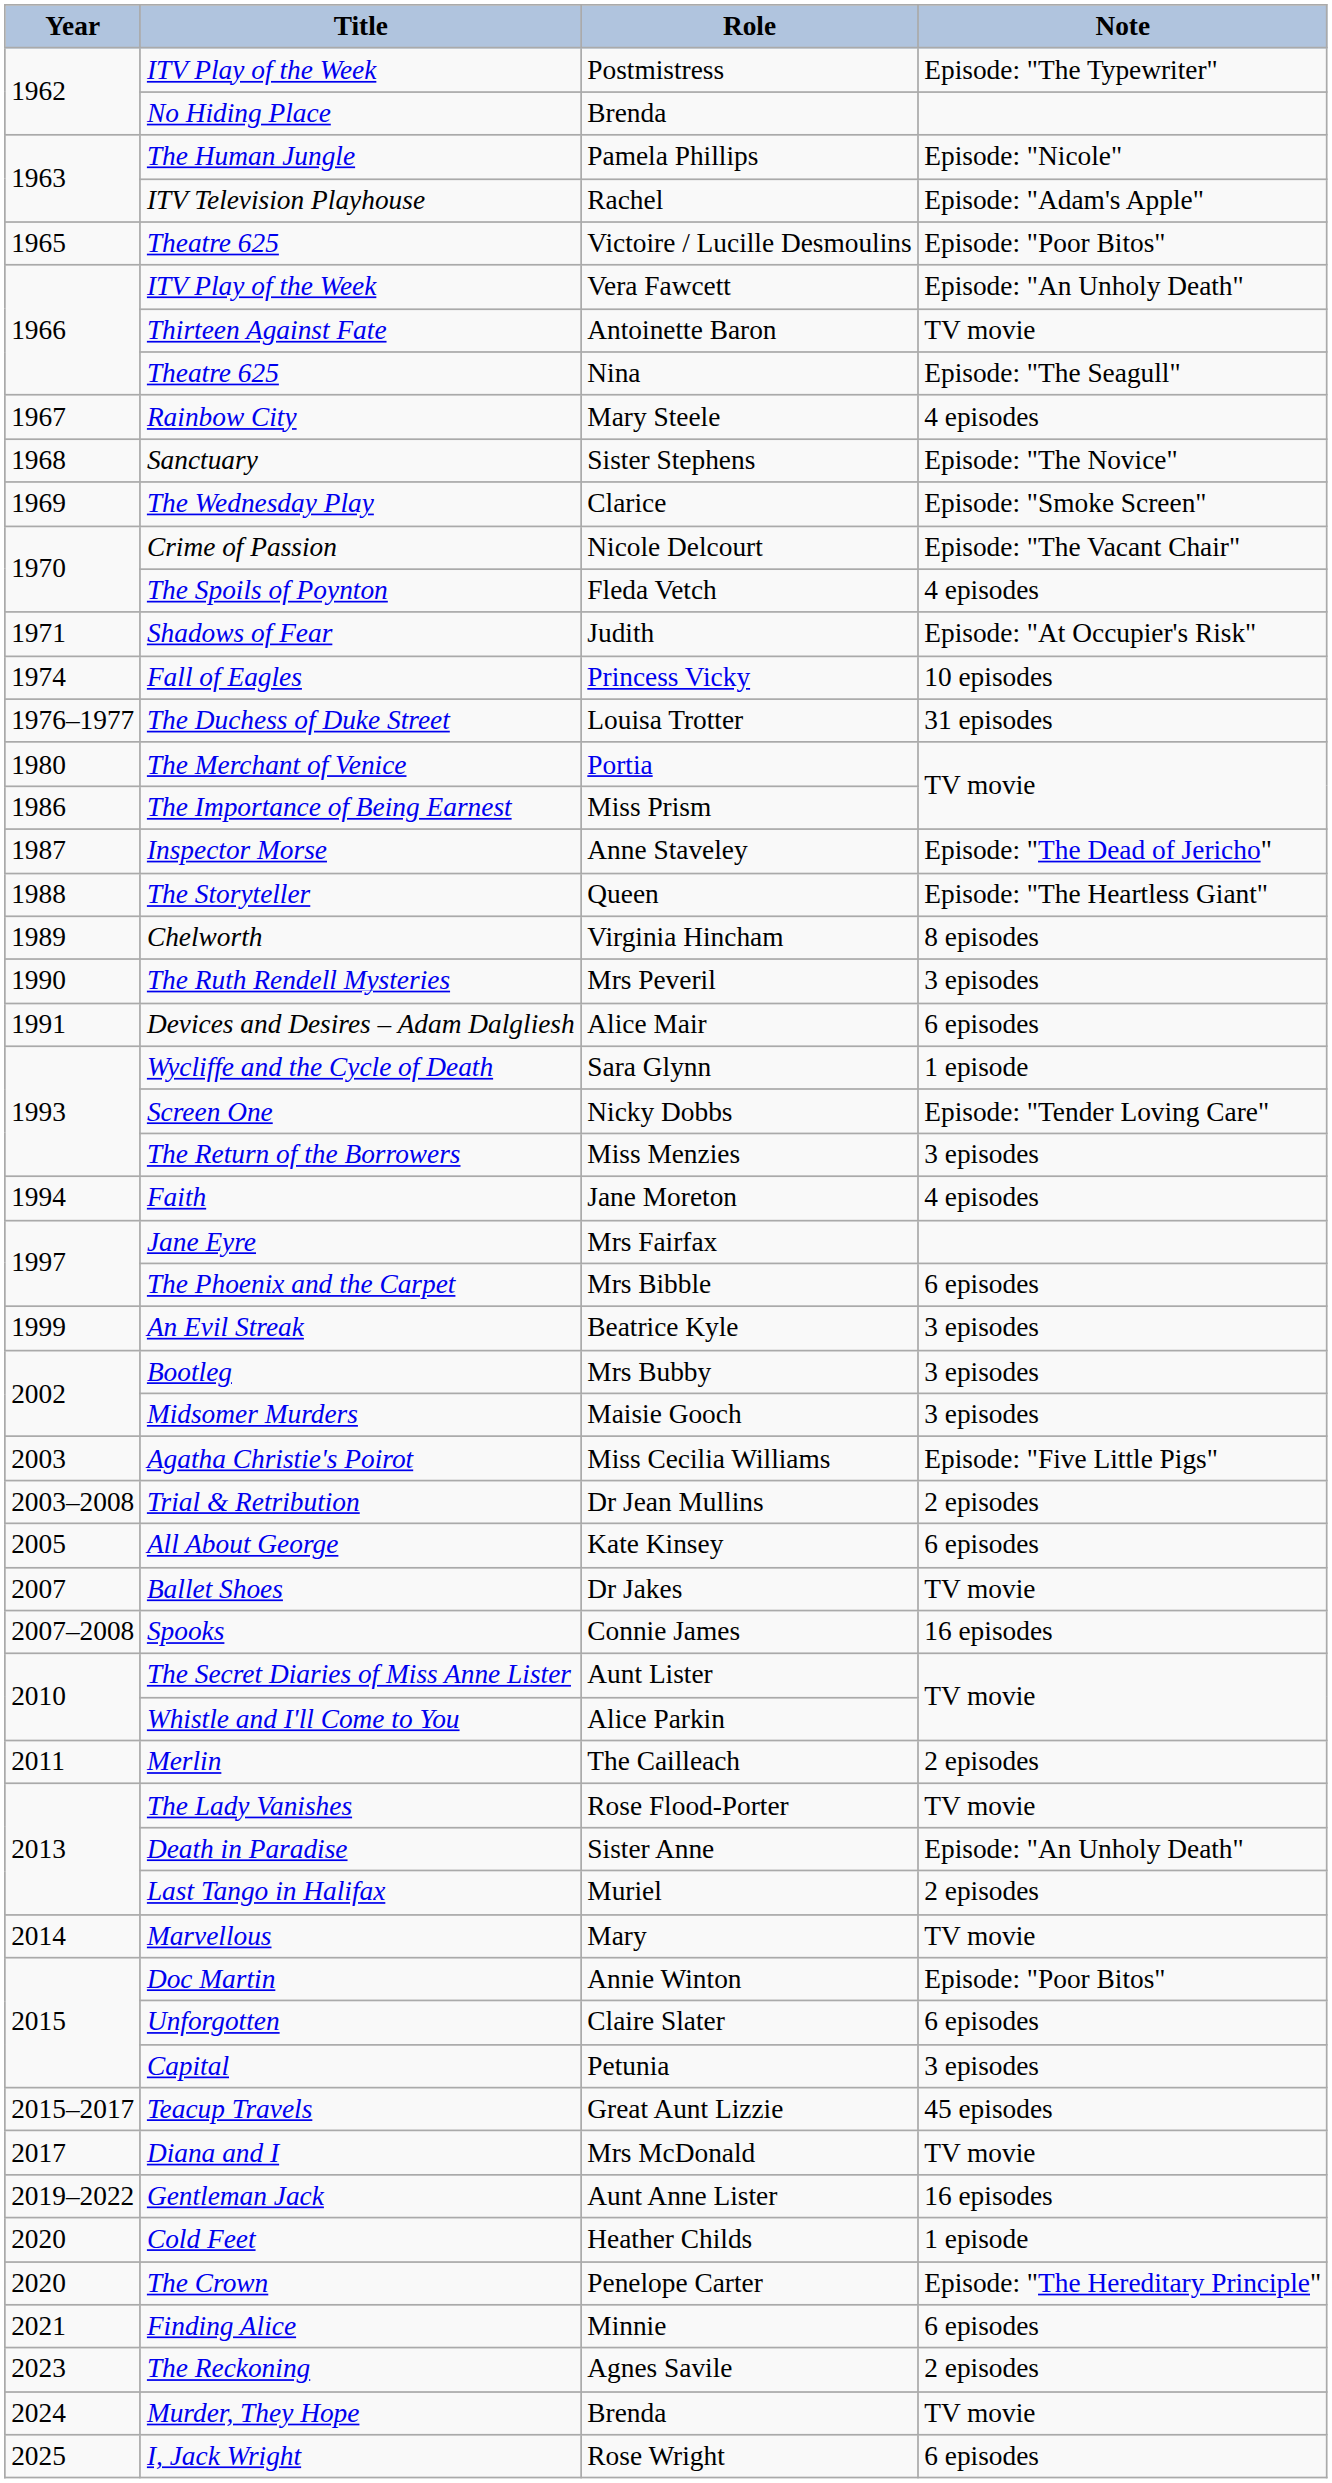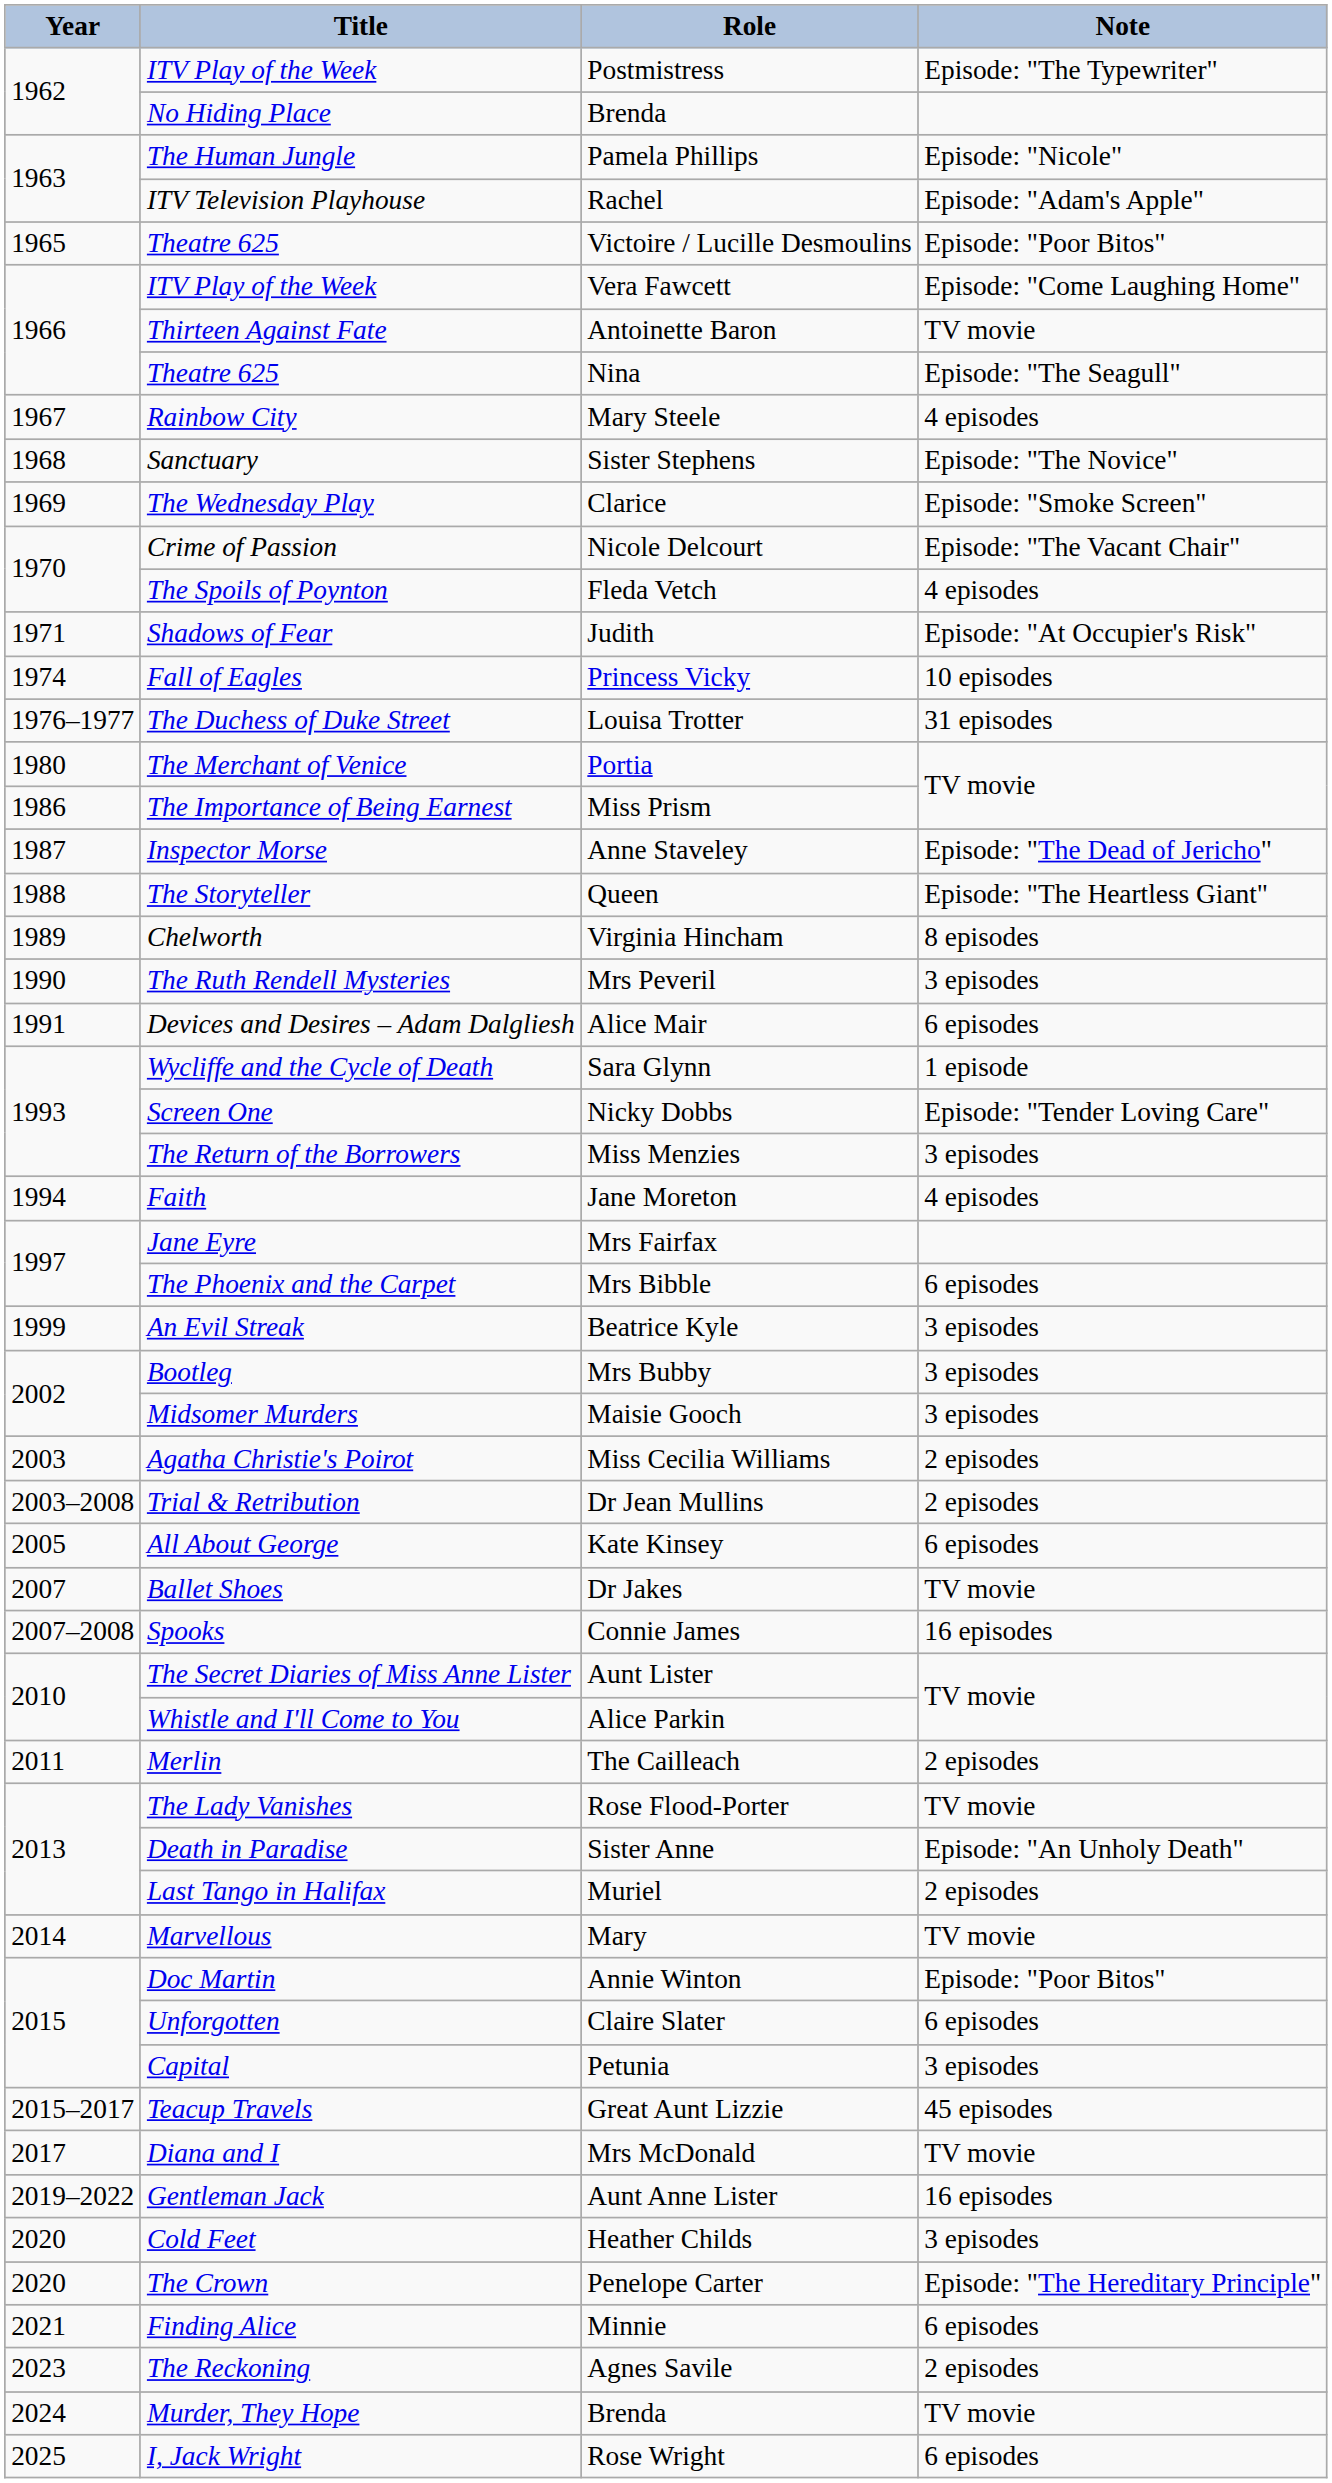 <table class="wikitable sortable">
 <tr>
 <th style="background:#B0C4DE;">Year</th>
 <th style="background:#B0C4DE;">Title</th>
 <th style="background:#B0C4DE;">Role</th>
 <th style="background:#B0C4DE;">Note</th>
 </tr>
 <tr>
 <td rowspan=2>1962</td>
 <td><em><a href='#'>ITV Play of the Week</a></em></td>
 <td>Postmistress</td>
 <td>Episode: "The Typewriter"</td>
 </tr>
 <tr>
 <td><em><a href='#'>No Hiding Place</a></em></td>
 <td>Brenda</td>
 <td></td>
 </tr>
 <tr>
 <td rowspan=2>1963</td>
 <td><em><a href='#'>The Human Jungle</a></em></td>
 <td>Pamela Phillips</td>
 <td>Episode: "Nicole"</td>
 </tr>
 <tr>
 <td><em>ITV Television Playhouse</em></td>
 <td>Rachel</td>
 <td>Episode: "Adam's Apple"</td>
 </tr>
 <tr>
 <td>1965</td>
 <td><em><a href='#'>Theatre 625</a></em></td>
 <td>Victoire / Lucille Desmoulins</td>
 <td>Episode: "Poor Bitos"</td>
 </tr>
 <tr>
 <td rowspan=3>1966</td>
 <td><em><a href='#'>ITV Play of the Week</a></em></td>
 <td>Vera Fawcett</td>
-<td>Episode: "An Unholy Death"</td>
+<td>Episode: "Come Laughing Home"</td>
 </tr>
 <tr>
 <td><em><a href='#'>Thirteen Against Fate</a></em></td>
 <td>Antoinette Baron</td>
 <td>TV movie</td>
 </tr>
 <tr>
 <td><em><a href='#'>Theatre 625</a></em></td>
 <td>Nina</td>
 <td>Episode: "The Seagull"</td>
 </tr>
 <tr>
 <td>1967</td>
 <td><em><a href='#'>Rainbow City</a></em></td>
 <td>Mary Steele</td>
 <td>4 episodes</td>
 </tr>
 <tr>
 <td>1968</td>
 <td><em>Sanctuary</em></td>
 <td>Sister Stephens</td>
 <td>Episode: "The Novice"</td>
 </tr>
 <tr>
 <td>1969</td>
 <td><em><a href='#'>The Wednesday Play</a></em></td>
 <td>Clarice</td>
 <td>Episode: "Smoke Screen"</td>
 </tr>
 <tr>
 <td rowspan=2>1970</td>
 <td><em>Crime of Passion</em></td>
 <td>Nicole Delcourt</td>
 <td>Episode: "The Vacant Chair"</td>
 </tr>
 <tr>
 <td><em><a href='#'>The Spoils of Poynton</a></em></td>
 <td>Fleda Vetch</td>
 <td>4 episodes</td>
 </tr>
 <tr>
 <td>1971</td>
 <td><em><a href='#'>Shadows of Fear</a></em></td>
 <td>Judith</td>
 <td>Episode: "At Occupier's Risk"</td>
 </tr>
 <tr>
 <td>1974</td>
 <td><em><a href='#'>Fall of Eagles</a></em></td>
 <td><a href='#'>Princess Vicky</a></td>
 <td>10 episodes</td>
 </tr>
 <tr>
 <td>1976–1977</td>
 <td><em><a href='#'>The Duchess of Duke Street</a></em></td>
 <td>Louisa Trotter</td>
 <td>31 episodes</td>
 </tr>
 <tr>
 <td>1980</td>
 <td><em><a href='#'>The Merchant of Venice</a></em></td>
 <td><a href='#'>Portia</a></td>
 <td rowspan=2>TV movie</td>
 </tr>
 <tr>
 <td>1986</td>
 <td><em><a href='#'>The Importance of Being Earnest</a></em></td>
 <td>Miss Prism</td>
 </tr>
 <tr>
 <td>1987</td>
 <td><em><a href='#'>Inspector Morse</a></em></td>
 <td>Anne Staveley</td>
 <td>Episode: "<a href='#'>The Dead of Jericho</a>"</td>
 </tr>
 <tr>
 <td>1988</td>
 <td><em><a href='#'>The Storyteller</a></em></td>
 <td>Queen</td>
 <td>Episode: "The Heartless Giant"</td>
 </tr>
 <tr>
 <td>1989</td>
 <td><em>Chelworth</em></td>
 <td>Virginia Hincham</td>
 <td>8 episodes</td>
 </tr>
 <tr>
 <td>1990</td>
 <td><em><a href='#'>The Ruth Rendell Mysteries</a></em></td>
 <td>Mrs Peveril</td>
 <td>3 episodes</td>
 </tr>
 <tr>
 <td>1991</td>
 <td><em>Devices and Desires – Adam Dalgliesh</em></td>
 <td>Alice Mair</td>
 <td>6 episodes</td>
 </tr>
 <tr>
 <td rowspan=3>1993</td>
 <td><em><a href='#'>Wycliffe and the Cycle of Death</a></em></td>
 <td>Sara Glynn</td>
 <td>1 episode</td>
 </tr>
 <tr>
 <td><em><a href='#'>Screen One</a></em></td>
 <td>Nicky Dobbs</td>
 <td>Episode: "Tender Loving Care"</td>
 </tr>
 <tr>
 <td><em><a href='#'>The Return of the Borrowers</a></em></td>
 <td>Miss Menzies</td>
 <td>3 episodes</td>
 </tr>
 <tr>
 <td>1994</td>
 <td><em><a href='#'>Faith</a></em></td>
 <td>Jane Moreton</td>
 <td>4 episodes</td>
 </tr>
 <tr>
 <td rowspan=2>1997</td>
 <td><em><a href='#'>Jane Eyre</a></em></td>
 <td>Mrs Fairfax</td>
 <td></td>
 </tr>
 <tr>
 <td><em><a href='#'>The Phoenix and the Carpet</a></em></td>
 <td>Mrs Bibble</td>
 <td>6 episodes</td>
 </tr>
 <tr>
 <td>1999</td>
 <td><em><a href='#'>An Evil Streak</a></em></td>
 <td>Beatrice Kyle</td>
 <td>3 episodes</td>
 </tr>
 <tr>
 <td rowspan=2>2002</td>
 <td><em><a href='#'>Bootleg</a></em></td>
 <td>Mrs Bubby</td>
 <td>3 episodes</td>
 </tr>
 <tr>
 <td><em><a href='#'>Midsomer Murders</a></em></td>
 <td>Maisie Gooch</td>
 <td>3 episodes</td>
 </tr>
 <tr>
 <td>2003</td>
 <td><em><a href='#'>Agatha Christie's Poirot</a></em></td>
 <td>Miss Cecilia Williams</td>
-<td>Episode: "Five Little Pigs"</td>
+<td>2 episodes</td>
 </tr>
 <tr>
 <td>2003–2008</td>
 <td><em><a href='#'>Trial & Retribution</a></em></td>
 <td>Dr Jean Mullins</td>
 <td>2 episodes</td>
 </tr>
 <tr>
 <td>2005</td>
 <td><em><a href='#'>All About George</a></em></td>
 <td>Kate Kinsey</td>
 <td>6 episodes</td>
 </tr>
 <tr>
 <td>2007</td>
 <td><em><a href='#'>Ballet Shoes</a></em></td>
 <td>Dr Jakes</td>
 <td>TV movie</td>
 </tr>
 <tr>
 <td>2007–2008</td>
 <td><em><a href='#'>Spooks</a></em></td>
 <td>Connie James</td>
 <td>16 episodes</td>
 </tr>
 <tr>
 <td rowspan=2>2010</td>
 <td><em><a href='#'>The Secret Diaries of Miss Anne Lister</a></em></td>
 <td>Aunt Lister</td>
 <td rowspan=2>TV movie</td>
 </tr>
 <tr>
 <td><em><a href='#'>Whistle and I'll Come to You</a></em></td>
 <td>Alice Parkin</td>
 </tr>
 <tr>
 <td>2011</td>
 <td><em><a href='#'>Merlin</a></em></td>
 <td>The Cailleach</td>
 <td>2 episodes</td>
 </tr>
 <tr>
 <td rowspan=3>2013</td>
 <td><em><a href='#'>The Lady Vanishes</a></em></td>
 <td>Rose Flood-Porter</td>
 <td>TV movie</td>
 </tr>
 <tr>
 <td><em><a href='#'>Death in Paradise</a></em></td>
 <td>Sister Anne</td>
 <td>Episode: "An Unholy Death"</td>
 </tr>
 <tr>
 <td><em><a href='#'>Last Tango in Halifax</a></em></td>
 <td>Muriel</td>
 <td>2 episodes</td>
 </tr>
 <tr>
 <td>2014</td>
 <td><em><a href='#'>Marvellous</a></em></td>
 <td>Mary</td>
 <td>TV movie</td>
 </tr>
 <tr>
 <td rowspan=3>2015</td>
 <td><em><a href='#'>Doc Martin</a></em></td>
 <td>Annie Winton</td>
 <td>Episode: "Poor Bitos"</td>
 </tr>
 <tr>
 <td><em><a href='#'>Unforgotten</a></em></td>
 <td>Claire Slater</td>
 <td>6 episodes</td>
 </tr>
 <tr>
 <td><em><a href='#'>Capital</a></em></td>
 <td>Petunia</td>
 <td>3 episodes</td>
 </tr>
 <tr>
 <td>2015–2017</td>
 <td><em><a href='#'>Teacup Travels</a></em></td>
 <td>Great Aunt Lizzie</td>
 <td>45 episodes</td>
 </tr>
 <tr>
 <td>2017</td>
 <td><em><a href='#'>Diana and I</a></em></td>
 <td>Mrs McDonald</td>
 <td>TV movie</td>
 </tr>
 <tr>
 <td>2019–2022</td>
 <td><em><a href='#'>Gentleman Jack</a></em></td>
 <td>Aunt Anne Lister</td>
 <td>16 episodes</td>
 </tr>
 <tr>
 <td>2020</td>
 <td><em><a href='#'>Cold Feet</a></em></td>
 <td>Heather Childs</td>
-<td>1 episode</td>
+<td>3 episodes</td>
 </tr>
 <tr>
 <td>2020</td>
 <td><em><a href='#'>The Crown</a></em></td>
 <td>Penelope Carter</td>
 <td>Episode: "<a href='#'>The Hereditary Principle</a>"</td>
 </tr>
 <tr>
 <td>2021</td>
 <td><em><a href='#'>Finding Alice</a></em></td>
 <td>Minnie</td>
 <td>6 episodes</td>
 </tr>
 <tr>
 <td>2023</td>
 <td><em><a href='#'>The Reckoning</a></em></td>
 <td>Agnes Savile</td>
 <td>2 episodes</td>
 </tr>
 <tr>
 <td>2024</td>
 <td><em><a href='#'>Murder, They Hope</a></em></td>
 <td>Brenda</td>
 <td>TV movie</td>
 </tr>
 <tr>
 <td>2025</td>
 <td><em><a href='#'>I, Jack Wright</a></em></td>
 <td>Rose Wright</td>
 <td>6 episodes</td>
 </tr>
 </table>
